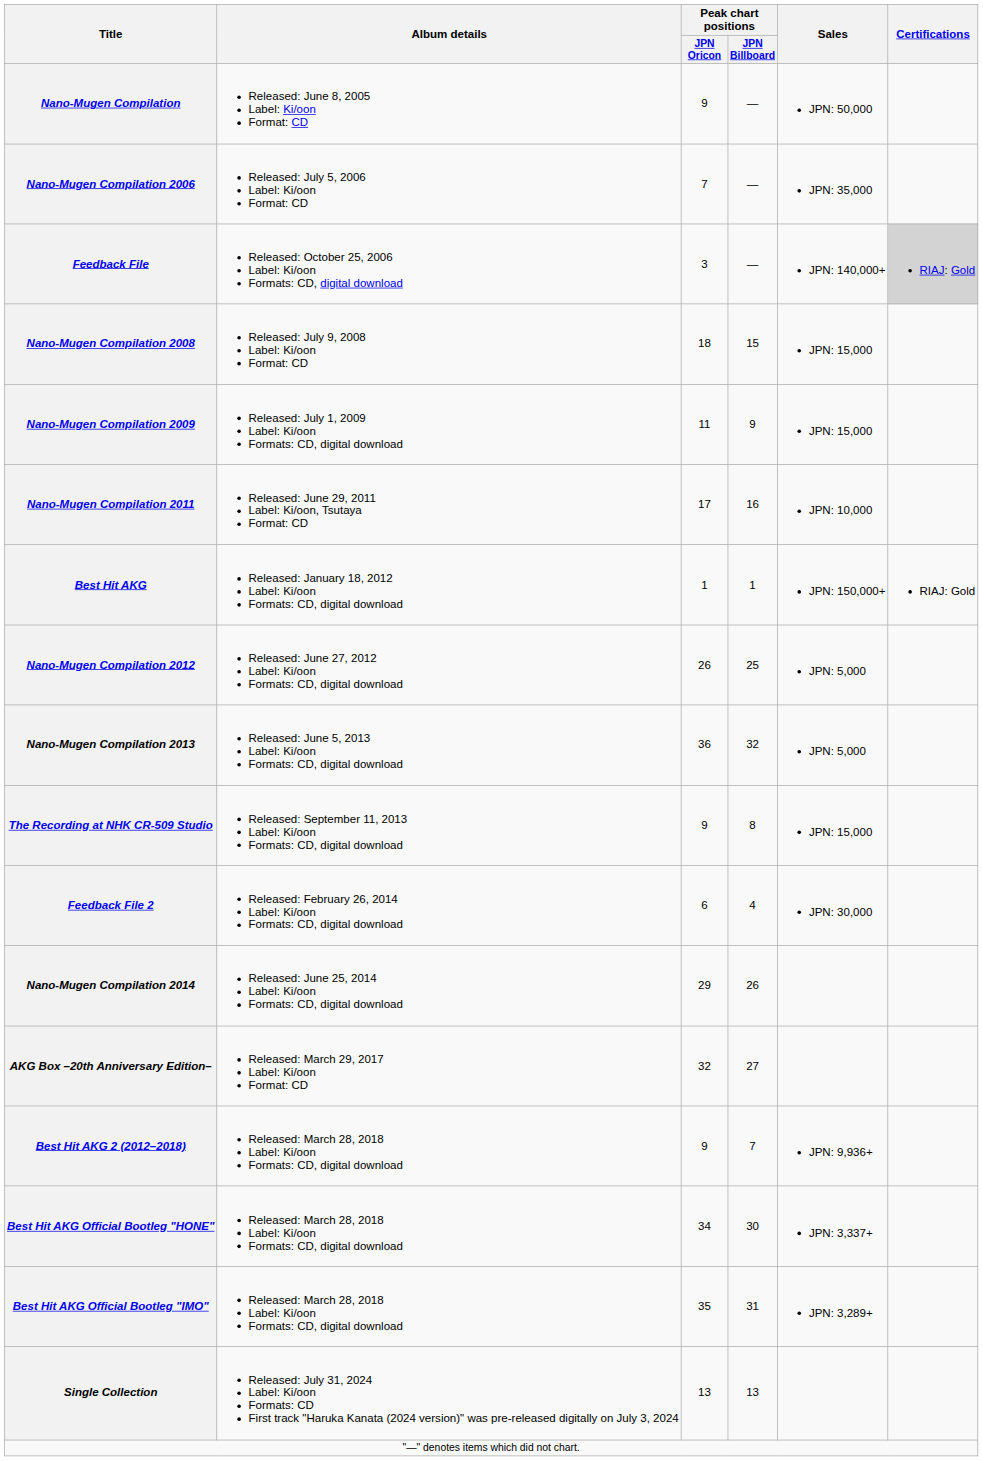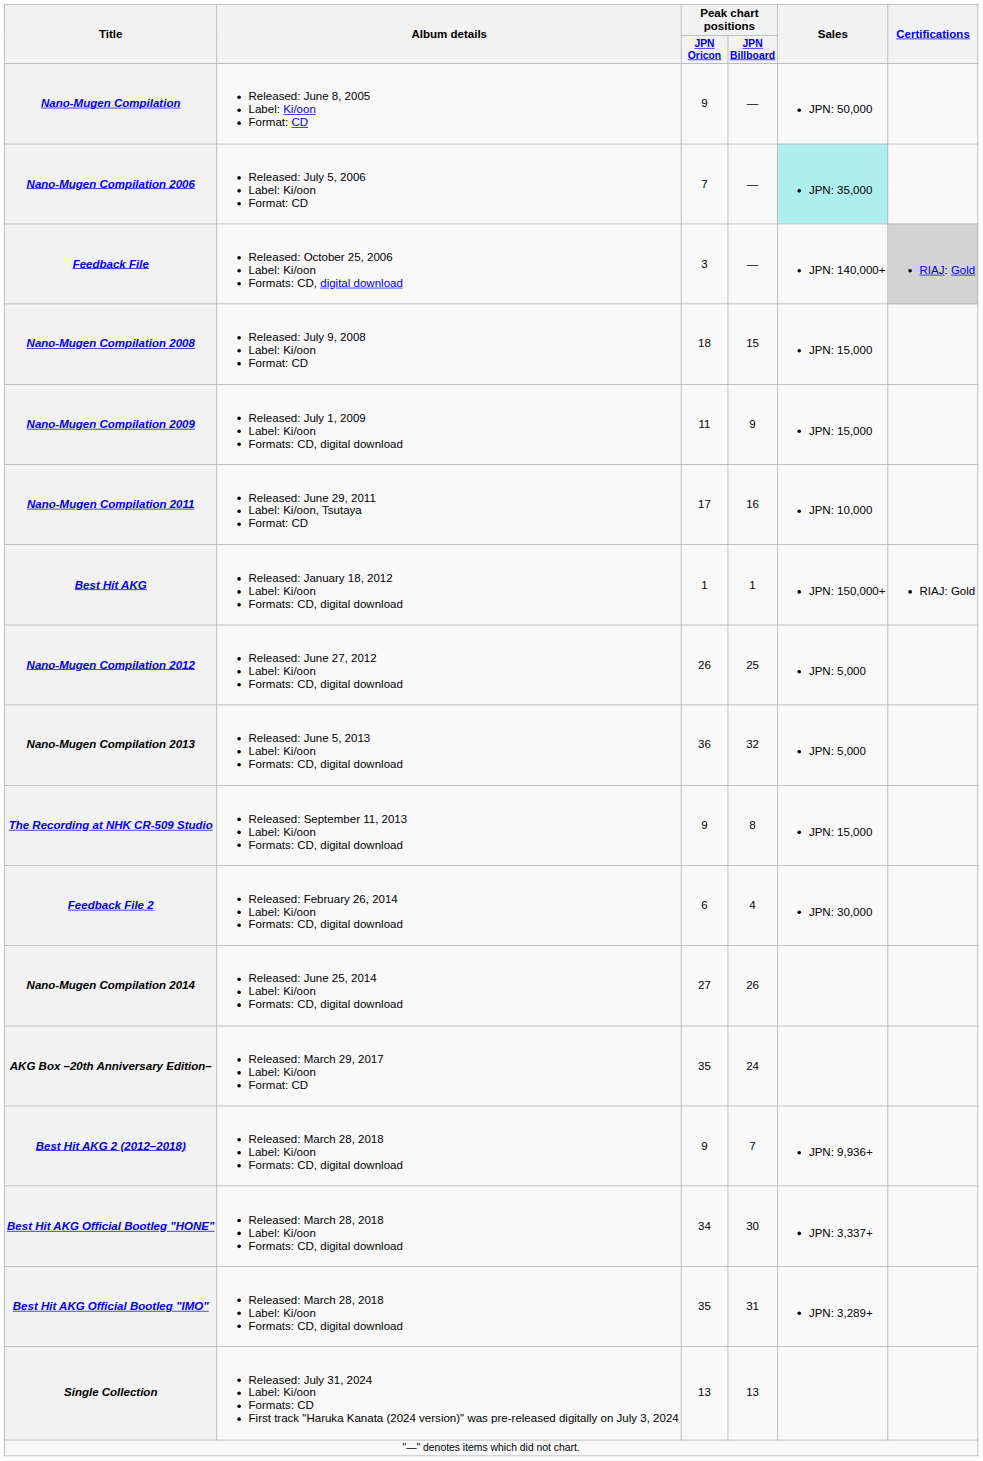 <table class="wikitable plainrowheaders">
 <tr>
 <th scope="col" rowspan="2">Title</th>
 <th scope="col" rowspan="2">Album details</th>
 <th scope="col" colspan="2">Peak chart positions</th>
 <th scope="col" rowspan="2">Sales</th>
 <th scope="col" rowspan="2"><a href='#'>Certifications</a></th>
 </tr>
 <tr>
 <th scope="col" style="width:4em;font-size:90%;"><a href='#'>JPN<br>Oricon</a><br></th>
 <th scope="col" style="width:4em;font-size:90%;"><a href='#'>JPN<br>Billboard</a><br></th>
 </tr>
 <tr>
 <th scope="row"><em><a href='#'>Nano-Mugen Compilation</a></em></th>
 <td><br><ul><li>Released: June 8, 2005</li><li>Label: <a href='#'>Ki/oon</a></li><li>Format: <a href='#'>CD</a></li></ul></td>
 <td align="center">9</td>
 <td align="center">—</td>
 <td><br><ul><li>JPN: 50,000</li></ul></td>
 <td></td>
 </tr>
 <tr>
 <th scope="row"><em><a href='#'>Nano-Mugen Compilation 2006</a></em></th>
 <td><br><ul><li>Released: July 5, 2006</li><li>Label: Ki/oon</li><li>Format: CD</li></ul></td>
 <td align="center">7</td>
 <td align="center">—</td>
-<td><br><ul><li>JPN: 35,000</li></ul></td>
+<td style="background: paleturquoise;"><br><ul><li>JPN: 35,000</li></ul></td>
 <td></td>
 </tr>
 <tr>
 <th scope="row"><em><a href='#'>Feedback File</a></em></th>
 <td><br><ul><li>Released: October 25, 2006</li><li>Label: Ki/oon</li><li>Formats: CD, <a href='#'>digital download</a></li></ul></td>
 <td align="center">3</td>
 <td align="center">—</td>
 <td><br><ul><li>JPN: 140,000+</li></ul></td>
 <td style="background: lightgrey;"><br><ul><li><a href='#'>RIAJ</a>: <a href='#'>Gold</a></li></ul></td>
 </tr>
 <tr>
 <th scope="row"><em><a href='#'>Nano-Mugen Compilation 2008</a></em></th>
 <td><br><ul><li>Released: July 9, 2008</li><li>Label: Ki/oon</li><li>Format: CD</li></ul></td>
 <td align="center">18</td>
 <td align="center">15</td>
 <td><br><ul><li>JPN: 15,000</li></ul></td>
 <td></td>
 </tr>
 <tr>
 <th scope="row"><em><a href='#'>Nano-Mugen Compilation 2009</a></em></th>
 <td><br><ul><li>Released: July 1, 2009</li><li>Label: Ki/oon</li><li>Formats: CD, digital download</li></ul></td>
 <td align="center">11</td>
 <td align="center">9</td>
 <td><br><ul><li>JPN: 15,000</li></ul></td>
 <td></td>
 </tr>
 <tr>
 <th scope="row"><em><a href='#'>Nano-Mugen Compilation 2011</a></em></th>
 <td><br><ul><li>Released: June 29, 2011</li><li>Label: Ki/oon, Tsutaya</li><li>Format: CD</li></ul></td>
 <td align="center">17</td>
 <td align="center">16</td>
 <td><br><ul><li>JPN: 10,000</li></ul></td>
 <td></td>
 </tr>
 <tr>
 <th scope="row"><em><a href='#'>Best Hit AKG</a></em></th>
 <td><br><ul><li>Released: January 18, 2012</li><li>Label: Ki/oon</li><li>Formats: CD, digital download</li></ul></td>
 <td align="center">1</td>
 <td align="center">1</td>
 <td><br><ul><li>JPN: 150,000+</li></ul></td>
 <td><br><ul><li>RIAJ: Gold</li></ul></td>
 </tr>
 <tr>
 <th scope="row"><em><a href='#'>Nano-Mugen Compilation 2012</a></em></th>
 <td><br><ul><li>Released: June 27, 2012</li><li>Label: Ki/oon</li><li>Formats: CD, digital download</li></ul></td>
 <td align="center">26</td>
 <td align="center">25</td>
 <td><br><ul><li>JPN: 5,000</li></ul></td>
 <td></td>
 </tr>
 <tr>
 <th scope="row"><em>Nano-Mugen Compilation 2013</em></th>
 <td><br><ul><li>Released: June 5, 2013</li><li>Label: Ki/oon</li><li>Formats: CD, digital download</li></ul></td>
 <td align="center">36</td>
 <td align="center">32</td>
 <td><br><ul><li>JPN: 5,000</li></ul></td>
 <td></td>
 </tr>
 <tr>
 <th scope="row"><em><a href='#'>The Recording at NHK CR-509 Studio</a></em></th>
 <td><br><ul><li>Released: September 11, 2013</li><li>Label: Ki/oon</li><li>Formats: CD, digital download</li></ul></td>
 <td align="center">9</td>
 <td align="center">8</td>
 <td><br><ul><li>JPN: 15,000</li></ul></td>
 <td></td>
 </tr>
 <tr>
 <th scope="row"><em><a href='#'>Feedback File 2</a></em></th>
 <td><br><ul><li>Released: February 26, 2014</li><li>Label: Ki/oon</li><li>Formats: CD, digital download</li></ul></td>
 <td align="center">6</td>
 <td align="center">4</td>
 <td><br><ul><li>JPN: 30,000</li></ul></td>
 <td></td>
 </tr>
 <tr>
 <th scope="row"><em>Nano-Mugen Compilation 2014</em></th>
 <td><br><ul><li>Released: June 25, 2014</li><li>Label: Ki/oon</li><li>Formats: CD, digital download</li></ul></td>
-<td align="center">29</td>
+<td align="center">27</td>
 <td align="center">26</td>
 <td></td>
 <td></td>
 </tr>
 <tr>
 <th scope="row"><em>AKG Box –20th Anniversary Edition–</em></th>
 <td><br><ul><li>Released: March 29, 2017</li><li>Label: Ki/oon</li><li>Format: CD</li></ul></td>
-<td align="center">32</td>
-<td align="center">27</td>
+<td align="center">35</td>
+<td align="center">24</td>
 <td></td>
 <td></td>
 </tr>
 <tr>
 <th scope="row"><em><a href='#'>Best Hit AKG 2 (2012–2018)</a></em></th>
 <td><br><ul><li>Released: March 28, 2018</li><li>Label: Ki/oon</li><li>Formats: CD, digital download</li></ul></td>
 <td align="center">9</td>
 <td align="center">7</td>
 <td><br><ul><li>JPN: 9,936+</li></ul></td>
 <td></td>
 </tr>
 <tr>
 <th scope="row"><em><a href='#'>Best Hit AKG Official Bootleg "HONE"</a></em></th>
 <td><br><ul><li>Released: March 28, 2018</li><li>Label: Ki/oon</li><li>Formats: CD, digital download</li></ul></td>
 <td align="center">34</td>
 <td align="center">30</td>
 <td><br><ul><li>JPN: 3,337+</li></ul></td>
 <td></td>
 </tr>
 <tr>
 <th scope="row"><em><a href='#'>Best Hit AKG Official Bootleg "IMO"</a></em></th>
 <td><br><ul><li>Released: March 28, 2018</li><li>Label: Ki/oon</li><li>Formats: CD, digital download</li></ul></td>
 <td align="center">35</td>
 <td align="center">31</td>
 <td><br><ul><li>JPN: 3,289+</li></ul></td>
 <td></td>
 </tr>
 <tr>
 <th scope="row"><em>Single Collection</em></th>
 <td><br><ul><li>Released: July 31, 2024</li><li>Label: Ki/oon</li><li>Formats: CD</li><li>First track "Haruka Kanata (2024 version)" was pre-released digitally on July 3, 2024</li></ul></td>
 <td align="center">13</td>
 <td align="center">13</td>
 <td></td>
 <td></td>
 </tr>
 <tr>
 <td colspan="12" align="center" style="font-size:90%;">"—" denotes items which did not chart.</td>
 </tr>
 </table>
